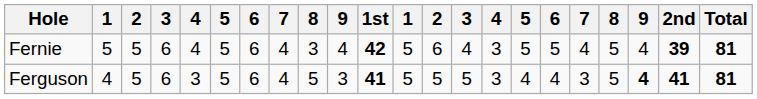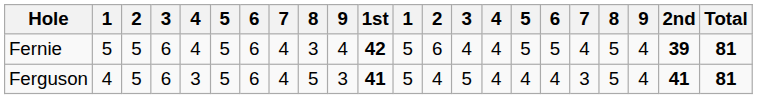 <table class="wikitable" style="text-align:center">
 <tr>
 <th>Hole</th>
 <th> 1 </th>
 <th> 2 </th>
 <th> 3 </th>
 <th> 4 </th>
 <th> 5 </th>
 <th> 6 </th>
 <th> 7 </th>
 <th> 8 </th>
 <th> 9 </th>
 <th>1st</th>
 <th> 1 </th>
 <th> 2 </th>
 <th> 3 </th>
 <th> 4 </th>
 <th> 5 </th>
 <th> 6 </th>
 <th> 7 </th>
 <th> 8 </th>
 <th> 9 </th>
 <th>2nd</th>
 <th>Total</th>
 </tr>
 <tr>
 <td align=left> Fernie</td>
 <td>5</td>
 <td>5</td>
 <td>6</td>
 <td>4</td>
 <td>5</td>
 <td>6</td>
 <td>4</td>
 <td>3</td>
 <td>4</td>
 <td><strong>42</strong></td>
 <td>5</td>
 <td>6</td>
 <td>4</td>
-<td>3</td>
+<td>4</td>
 <td>5</td>
 <td>5</td>
 <td>4</td>
 <td>5</td>
 <td>4</td>
 <td><strong>39</strong></td>
 <td><strong>81</strong></td>
 </tr>
 <tr>
 <td align=left> Ferguson</td>
 <td>4</td>
 <td>5</td>
 <td>6</td>
 <td>3</td>
 <td>5</td>
 <td>6</td>
 <td>4</td>
 <td>5</td>
 <td>3</td>
 <td><strong>41</strong></td>
 <td>5</td>
+<td>4</td>
 <td>5</td>
-<td>5</td>
-<td>3</td>
+<td>4</td>
 <td>4</td>
 <td>4</td>
 <td>3</td>
 <td>5</td>
-<td><strong>4</strong></td>
+<td>4</td>
 <td><strong>41</strong></td>
 <td><strong>81</strong></td>
 </tr>
 </table>
